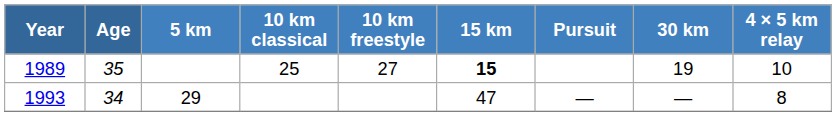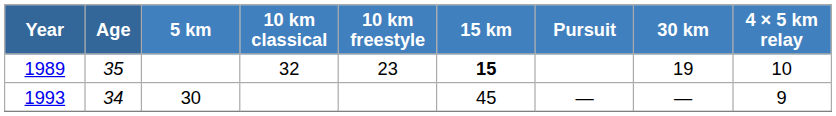 <table class="wikitable" style="font-size:95%; text-align:center; border:grey solid 1px; border-collapse:collapse; background:#ffffff;">
 <tr>
 <th style="background-color:#369; color:white; width:60px;"> Year </th>
 <th style="background-color:#369; color:white; width:40px;"> Age </th>
 <th style="background-color:#4180be; color:white; width:75px;"> 5 km </th>
 <th style="background-color:#4180be; color:white; width:75px;"> 10 km <br> classical </th>
 <th style="background-color:#4180be; color:white; width:75px;"> 10 km <br> freestyle </th>
 <th style="background-color:#4180be; color:white; width:75px;"> 15 km </th>
 <th style="background-color:#4180be; color:white; width:75px;"> Pursuit </th>
 <th style="background-color:#4180be; color:white; width:75px;"> 30 km </th>
 <th style="background-color:#4180be; color:white; width:75px;"> 4 × 5 km <br> relay </th>
 </tr>
 <tr>
 <td><a href='#'>1989</a></td>
 <td><em>35</em></td>
 <td></td>
-<td>25</td>
-<td>27</td>
+<td>32</td>
+<td>23</td>
 <td><strong>15</strong></td>
 <td></td>
 <td>19</td>
 <td>10</td>
 </tr>
 <tr>
 <td><a href='#'>1993</a></td>
 <td><em>34</em></td>
-<td>29</td>
+<td>30</td>
 <td></td>
 <td></td>
-<td>47</td>
+<td>45</td>
 <td>—</td>
 <td>—</td>
-<td>8</td>
+<td>9</td>
 </tr>
 <tr>
 </tr>
 </table>
